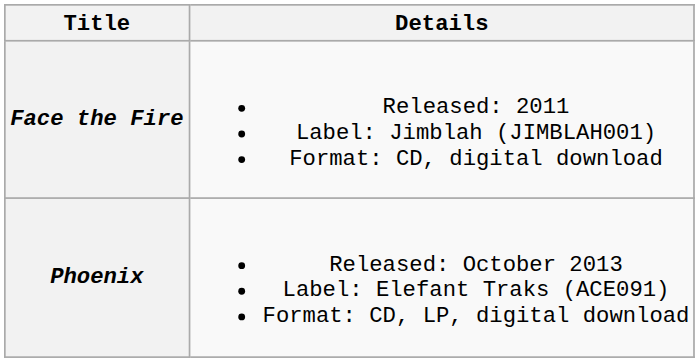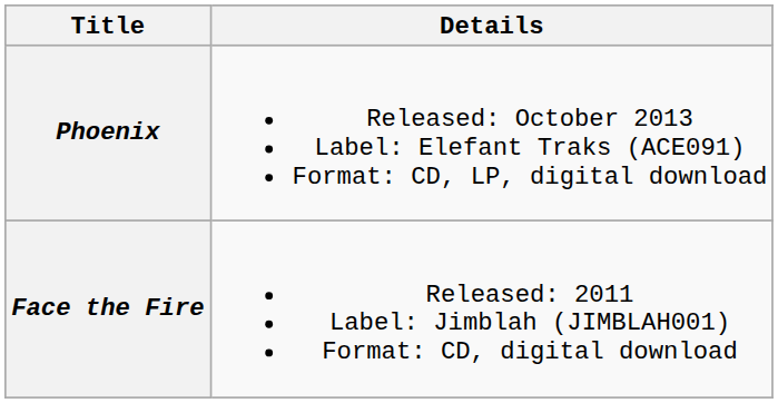 <table class="wikitable plainrowheaders" style="text-align:center;" border="1">
 <tr>
 <th scope="col">Title</th>
 <th scope="col">Details</th>
 </tr>
 <tr>
+<th scope="row"><em>Phoenix</em></th>
+<td><br><ul><li>Released: October 2013</li><li>Label: Elefant Traks (ACE091)</li><li>Format: CD, LP, digital download</li></ul></td>
+</tr>
+<tr>
 <th scope="row"><em>Face the Fire</em></th>
 <td><br><ul><li>Released: 2011</li><li>Label: Jimblah (JIMBLAH001)</li><li>Format: CD, digital download</li></ul></td>
 </tr>
-<tr>
-<th scope="row"><em>Phoenix</em></th>
-<td><br><ul><li>Released: October 2013</li><li>Label: Elefant Traks (ACE091)</li><li>Format: CD, LP, digital download</li></ul></td>
-</tr>
 </table>
